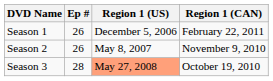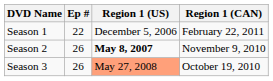 <table class="wikitable">
 <tr>
 <th>DVD Name</th>
 <th>Ep #</th>
 <th>Region 1 (US)</th>
 <th>Region 1 (CAN)</th>
 </tr>
 <tr>
 <td>Season 1</td>
-<td style="text-align:center;">26</td>
+<td style="text-align:center;">22</td>
 <td>December 5, 2006</td>
 <td>February 22, 2011</td>
 </tr>
 <tr>
 <td>Season 2</td>
 <td style="text-align:center;">26</td>
-<td>May 8, 2007</td>
+<td><strong>May 8, 2007</strong></td>
 <td>November 9, 2010</td>
 </tr>
 <tr>
 <td>Season 3</td>
-<td style="text-align:center;">28</td>
+<td style="text-align:center;">26</td>
 <td style="background: lightsalmon;">May 27, 2008</td>
 <td>October 19, 2010</td>
 </tr>
 </table>
